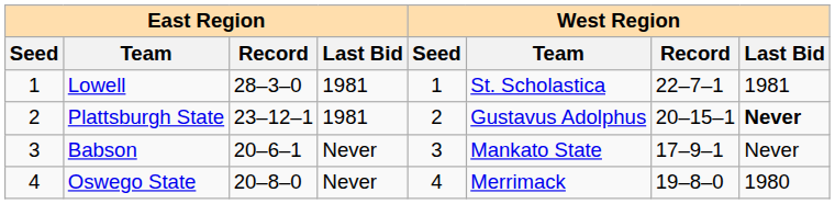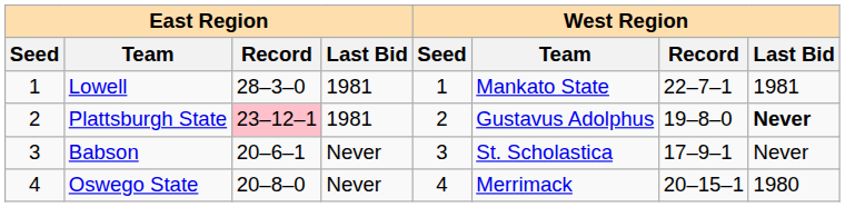 <table class=wikitable>
 <tr>
 <th colspan="4" style="background:#ffdead;">East Region</th>
 <th colspan="4" style="background:#ffdead;">West Region</th>
 </tr>
 <tr>
 <th>Seed</th>
 <th>Team</th>
 <th>Record</th>
 <th>Last Bid</th>
 <th>Seed</th>
 <th>Team</th>
 <th>Record</th>
 <th>Last Bid</th>
 </tr>
 <tr>
 <td align=center>1</td>
 <td><a href='#'>Lowell</a></td>
 <td>28–3–0</td>
 <td>1981</td>
 <td align=center>1</td>
-<td><a href='#'>St. Scholastica</a></td>
+<td><a href='#'>Mankato State</a></td>
 <td>22–7–1</td>
 <td>1981</td>
 </tr>
 <tr>
 <td align=center>2</td>
 <td><a href='#'>Plattsburgh State</a></td>
-<td>23–12–1</td>
+<td style="background: pink;">23–12–1</td>
 <td>1981</td>
 <td align=center>2</td>
 <td><a href='#'>Gustavus Adolphus</a></td>
-<td>20–15–1</td>
+<td>19–8–0</td>
 <td><strong>Never</strong></td>
 </tr>
 <tr>
 <td align=center>3</td>
 <td><a href='#'>Babson</a></td>
 <td>20–6–1</td>
 <td>Never</td>
 <td align=center>3</td>
-<td><a href='#'>Mankato State</a></td>
+<td><a href='#'>St. Scholastica</a></td>
 <td>17–9–1</td>
 <td>Never</td>
 </tr>
 <tr>
 <td align=center>4</td>
 <td><a href='#'>Oswego State</a></td>
 <td>20–8–0</td>
 <td>Never</td>
 <td align=center>4</td>
 <td><a href='#'>Merrimack</a></td>
-<td>19–8–0</td>
+<td>20–15–1</td>
 <td>1980</td>
 </tr>
 </table>
